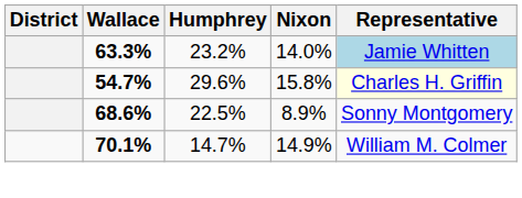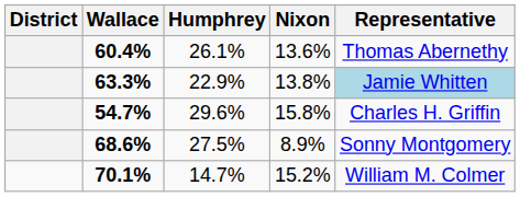 <table class="wikitable sortable">
 <tr>
 <th>District</th>
 <th>Wallace</th>
 <th>Humphrey</th>
 <th>Nixon</th>
 <th>Representative</th>
 </tr>
 <tr align=center>
 <th></th>
+<td><strong>60.4%</strong></td>
+<td>26.1%</td>
+<td>13.6%</td>
+<td><a href='#'>Thomas Abernethy</a></td>
+</tr>
+<tr align=center>
+<th></th>
 <td><strong>63.3%</strong></td>
-<td>23.2%</td>
-<td>14.0%</td>
+<td>22.9%</td>
+<td>13.8%</td>
 <td style="background: lightblue;"><a href='#'>Jamie Whitten</a></td>
 </tr>
 <tr align=center>
 <th></th>
 <td><strong>54.7%</strong></td>
 <td>29.6%</td>
 <td>15.8%</td>
-<td style="background: lightyellow;"><a href='#'>Charles H. Griffin</a></td>
+<td><a href='#'>Charles H. Griffin</a></td>
 </tr>
 <tr align=center>
 <th></th>
 <td><strong>68.6%</strong></td>
-<td>22.5%</td>
+<td>27.5%</td>
 <td>8.9%</td>
 <td><a href='#'>Sonny Montgomery</a></td>
 </tr>
 <tr align=center>
 <td><br></td>
 <td><strong>70.1%</strong></td>
 <td>14.7%</td>
-<td>14.9%</td>
+<td>15.2%</td>
 <td><a href='#'>William M. Colmer</a></td>
 </tr>
 </table>
